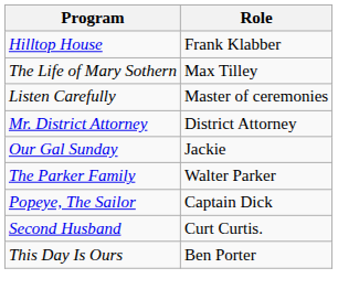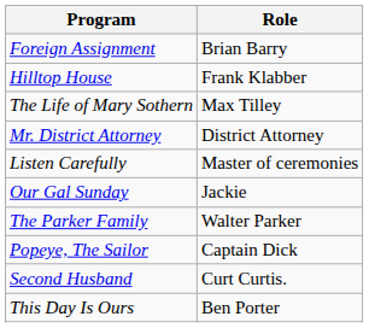 <table class="wikitable">
 <tr>
 <th>Program</th>
 <th>Role</th>
+</tr>
+<tr>
+<td><em><a href='#'>Foreign Assignment</a></em></td>
+<td>Brian Barry</td>
 </tr>
 <tr>
 <td><em><a href='#'>Hilltop House</a></em></td>
 <td>Frank Klabber</td>
 </tr>
 <tr>
 <td><em>The Life of Mary Sothern</em></td>
 <td>Max Tilley</td>
 </tr>
 <tr>
+<td><em><a href='#'>Mr. District Attorney</a></em></td>
+<td>District Attorney</td>
+</tr>
+<tr>
 <td><em>Listen Carefully</em></td>
 <td>Master of ceremonies</td>
-</tr>
-<tr>
-<td><em><a href='#'>Mr. District Attorney</a></em></td>
-<td>District Attorney</td>
 </tr>
 <tr>
 <td><em><a href='#'>Our Gal Sunday</a></em></td>
 <td>Jackie </td>
 </tr>
 <tr>
 <td><em><a href='#'>The Parker Family</a></em></td>
 <td>Walter Parker</td>
 </tr>
 <tr>
 <td><em><a href='#'>Popeye, The Sailor</a></em></td>
 <td>Captain Dick</td>
 </tr>
 <tr>
 <td><em><a href='#'>Second Husband</a></em></td>
 <td>Curt Curtis.</td>
 </tr>
 <tr>
 <td><em>This Day Is Ours</em></td>
 <td>Ben Porter</td>
 </tr>
 </table>
